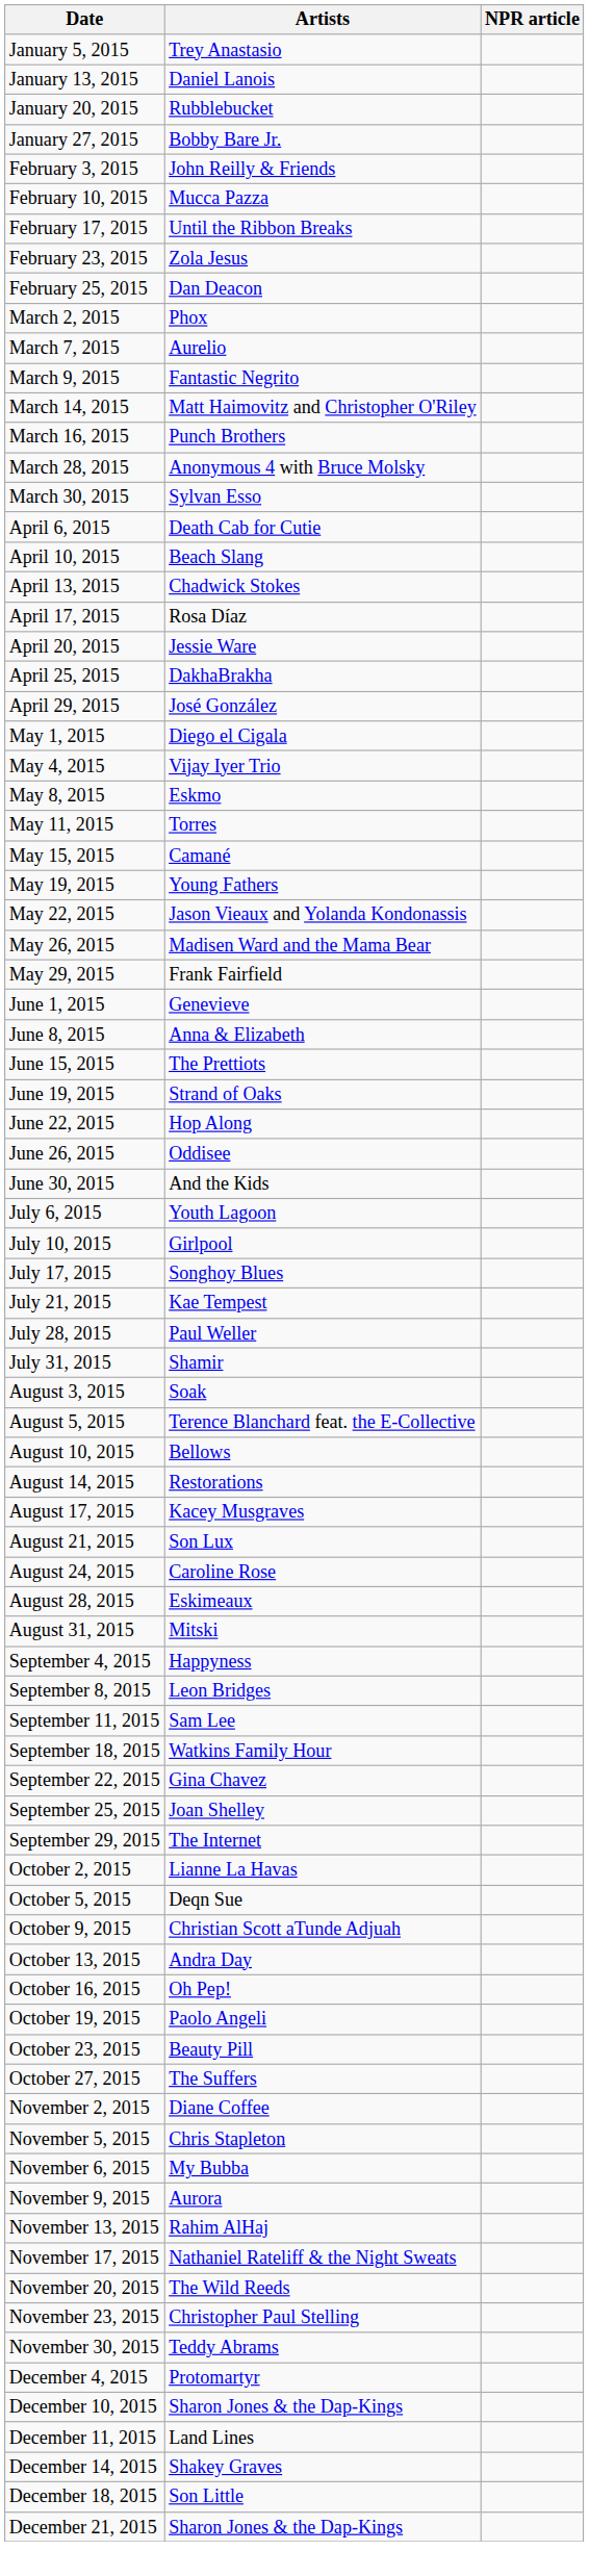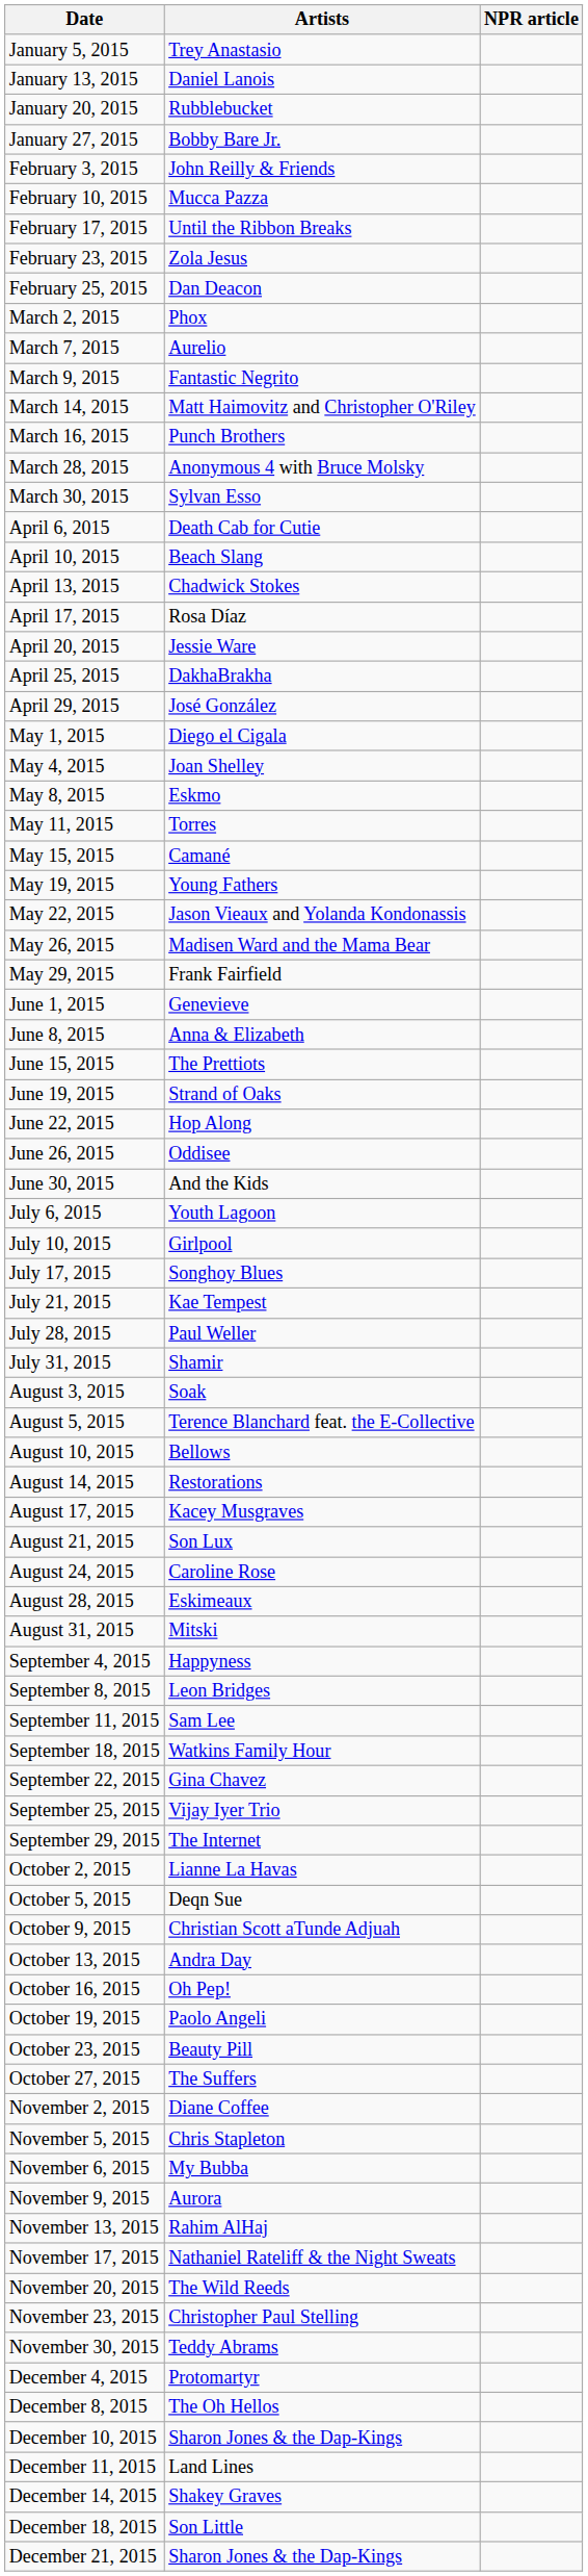 <table class="wikitable sortable mw-collapsible mw-collapsed">
 <tr>
 <th scope="col" data-sort-type="usLongDate">Date</th>
 <th scope="col">Artists</th>
 <th scope="col" class="unsortable">NPR article</th>
 </tr>
 <tr>
 <td>January 5, 2015</td>
 <td><a href='#'>Trey Anastasio</a></td>
 <td></td>
 </tr>
 <tr>
 <td>January 13, 2015</td>
 <td><a href='#'>Daniel Lanois</a></td>
 <td></td>
 </tr>
 <tr>
 <td>January 20, 2015</td>
 <td><a href='#'>Rubblebucket</a></td>
 <td></td>
 </tr>
 <tr>
 <td>January 27, 2015</td>
 <td><a href='#'>Bobby Bare Jr.</a></td>
 <td></td>
 </tr>
 <tr>
 <td>February 3, 2015</td>
 <td><a href='#'>John Reilly & Friends</a></td>
 <td></td>
 </tr>
 <tr>
 <td>February 10, 2015</td>
 <td><a href='#'>Mucca Pazza</a></td>
 <td></td>
 </tr>
 <tr>
 <td>February 17, 2015</td>
 <td><a href='#'>Until the Ribbon Breaks</a></td>
 <td></td>
 </tr>
 <tr>
 <td>February 23, 2015</td>
 <td><a href='#'>Zola Jesus</a></td>
 <td></td>
 </tr>
 <tr>
 <td>February 25, 2015</td>
 <td><a href='#'>Dan Deacon</a></td>
 <td></td>
 </tr>
 <tr>
 <td>March 2, 2015</td>
 <td><a href='#'>Phox</a></td>
 <td></td>
 </tr>
 <tr>
 <td>March 7, 2015</td>
 <td><a href='#'>Aurelio</a></td>
 <td></td>
 </tr>
 <tr>
 <td>March 9, 2015</td>
 <td><a href='#'>Fantastic Negrito</a></td>
 <td></td>
 </tr>
 <tr>
 <td>March 14, 2015</td>
 <td><a href='#'>Matt Haimovitz</a> and <a href='#'>Christopher O'Riley</a></td>
 <td></td>
 </tr>
 <tr>
 <td>March 16, 2015</td>
 <td><a href='#'>Punch Brothers</a></td>
 <td></td>
 </tr>
 <tr>
 <td>March 28, 2015</td>
 <td><a href='#'>Anonymous 4</a> with <a href='#'>Bruce Molsky</a></td>
 <td></td>
 </tr>
 <tr>
 <td>March 30, 2015</td>
 <td><a href='#'>Sylvan Esso</a></td>
 <td></td>
 </tr>
 <tr>
 <td>April 6, 2015</td>
 <td><a href='#'>Death Cab for Cutie</a></td>
 <td></td>
 </tr>
 <tr>
 <td>April 10, 2015</td>
 <td><a href='#'>Beach Slang</a></td>
 <td></td>
 </tr>
 <tr>
 <td>April 13, 2015</td>
 <td><a href='#'>Chadwick Stokes</a></td>
 <td></td>
 </tr>
 <tr>
 <td>April 17, 2015</td>
 <td>Rosa Díaz</td>
 <td></td>
 </tr>
 <tr>
 <td>April 20, 2015</td>
 <td><a href='#'>Jessie Ware</a></td>
 <td></td>
 </tr>
 <tr>
 <td>April 25, 2015</td>
 <td><a href='#'>DakhaBrakha</a></td>
 <td></td>
 </tr>
 <tr>
 <td>April 29, 2015</td>
 <td><a href='#'>José González</a></td>
 <td></td>
 </tr>
 <tr>
 <td>May 1, 2015</td>
 <td><a href='#'>Diego el Cigala</a></td>
 <td></td>
 </tr>
 <tr>
 <td>May 4, 2015</td>
-<td><a href='#'>Vijay Iyer Trio</a></td>
+<td><a href='#'>Joan Shelley</a></td>
 <td></td>
 </tr>
 <tr>
 <td>May 8, 2015</td>
 <td><a href='#'>Eskmo</a></td>
 <td></td>
 </tr>
 <tr>
 <td>May 11, 2015</td>
 <td><a href='#'>Torres</a></td>
 <td></td>
 </tr>
 <tr>
 <td>May 15, 2015</td>
 <td><a href='#'>Camané</a></td>
 <td></td>
 </tr>
 <tr>
 <td>May 19, 2015</td>
 <td><a href='#'>Young Fathers</a></td>
 <td></td>
 </tr>
 <tr>
 <td>May 22, 2015</td>
 <td><a href='#'>Jason Vieaux</a> and <a href='#'>Yolanda Kondonassis</a></td>
 <td></td>
 </tr>
 <tr>
 <td>May 26, 2015</td>
 <td><a href='#'>Madisen Ward and the Mama Bear</a></td>
 <td></td>
 </tr>
 <tr>
 <td>May 29, 2015</td>
 <td>Frank Fairfield</td>
 <td></td>
 </tr>
 <tr>
 <td>June 1, 2015</td>
 <td><a href='#'>Genevieve</a></td>
 <td></td>
 </tr>
 <tr>
 <td>June 8, 2015</td>
 <td><a href='#'>Anna & Elizabeth</a></td>
 <td></td>
 </tr>
 <tr>
 <td>June 15, 2015</td>
 <td data-sort-value="Prettiots, The"><a href='#'>The Prettiots</a></td>
 <td></td>
 </tr>
 <tr>
 <td>June 19, 2015</td>
 <td><a href='#'>Strand of Oaks</a></td>
 <td></td>
 </tr>
 <tr>
 <td>June 22, 2015</td>
 <td><a href='#'>Hop Along</a></td>
 <td></td>
 </tr>
 <tr>
 <td>June 26, 2015</td>
 <td><a href='#'>Oddisee</a></td>
 <td></td>
 </tr>
 <tr>
 <td>June 30, 2015</td>
 <td>And the Kids</td>
 <td></td>
 </tr>
 <tr>
 <td>July 6, 2015</td>
 <td><a href='#'>Youth Lagoon</a></td>
 <td></td>
 </tr>
 <tr>
 <td>July 10, 2015</td>
 <td><a href='#'>Girlpool</a></td>
 <td></td>
 </tr>
 <tr>
 <td>July 17, 2015</td>
 <td><a href='#'>Songhoy Blues</a></td>
 <td></td>
 </tr>
 <tr>
 <td>July 21, 2015</td>
 <td><a href='#'>Kae Tempest</a></td>
 <td></td>
 </tr>
 <tr>
 <td>July 28, 2015</td>
 <td><a href='#'>Paul Weller</a></td>
 <td></td>
 </tr>
 <tr>
 <td>July 31, 2015</td>
 <td><a href='#'>Shamir</a></td>
 <td></td>
 </tr>
 <tr>
 <td>August 3, 2015</td>
 <td><a href='#'>Soak</a></td>
 <td></td>
 </tr>
 <tr>
 <td>August 5, 2015</td>
 <td><a href='#'>Terence Blanchard</a> feat. <a href='#'>the E-Collective</a></td>
 <td></td>
 </tr>
 <tr>
 <td>August 10, 2015</td>
 <td><a href='#'>Bellows</a></td>
 <td></td>
 </tr>
 <tr>
 <td>August 14, 2015</td>
 <td><a href='#'>Restorations</a></td>
 <td></td>
 </tr>
 <tr>
 <td>August 17, 2015</td>
 <td><a href='#'>Kacey Musgraves</a></td>
 <td></td>
 </tr>
 <tr>
 <td>August 21, 2015</td>
 <td><a href='#'>Son Lux</a></td>
 <td></td>
 </tr>
 <tr>
 <td>August 24, 2015</td>
 <td><a href='#'>Caroline Rose</a></td>
 <td></td>
 </tr>
 <tr>
 <td>August 28, 2015</td>
 <td><a href='#'>Eskimeaux</a></td>
 <td></td>
 </tr>
 <tr>
 <td>August 31, 2015</td>
 <td><a href='#'>Mitski</a></td>
 <td></td>
 </tr>
 <tr>
 <td>September 4, 2015</td>
 <td><a href='#'>Happyness</a></td>
 <td></td>
 </tr>
 <tr>
 <td>September 8, 2015</td>
 <td><a href='#'>Leon Bridges</a></td>
 <td></td>
 </tr>
 <tr>
 <td>September 11, 2015</td>
 <td><a href='#'>Sam Lee</a></td>
 <td></td>
 </tr>
 <tr>
 <td>September 18, 2015</td>
 <td><a href='#'>Watkins Family Hour</a></td>
 <td></td>
 </tr>
 <tr>
 <td>September 22, 2015</td>
 <td><a href='#'>Gina Chavez</a></td>
 <td></td>
 </tr>
 <tr>
 <td>September 25, 2015</td>
-<td><a href='#'>Joan Shelley</a></td>
+<td><a href='#'>Vijay Iyer Trio</a></td>
 <td></td>
 </tr>
 <tr>
 <td>September 29, 2015</td>
 <td><a href='#'>The Internet</a></td>
 <td></td>
 </tr>
 <tr>
 <td>October 2, 2015</td>
 <td><a href='#'>Lianne La Havas</a></td>
 <td></td>
 </tr>
 <tr>
 <td>October 5, 2015</td>
 <td>Deqn Sue</td>
 <td></td>
 </tr>
 <tr>
 <td>October 9, 2015</td>
 <td><a href='#'>Christian Scott aTunde Adjuah</a></td>
 <td></td>
 </tr>
 <tr>
 <td>October 13, 2015</td>
 <td><a href='#'>Andra Day</a></td>
 <td></td>
 </tr>
 <tr>
 <td>October 16, 2015</td>
 <td><a href='#'>Oh Pep!</a></td>
 <td></td>
 </tr>
 <tr>
 <td>October 19, 2015</td>
 <td><a href='#'>Paolo Angeli</a></td>
 <td></td>
 </tr>
 <tr>
 <td>October 23, 2015</td>
 <td><a href='#'>Beauty Pill</a></td>
 <td></td>
 </tr>
 <tr>
 <td>October 27, 2015</td>
 <td data-sort-value="Surfers, The"><a href='#'>The Suffers</a></td>
 <td></td>
 </tr>
 <tr>
 <td>November 2, 2015</td>
 <td><a href='#'>Diane Coffee</a></td>
 <td></td>
 </tr>
 <tr>
 <td>November 5, 2015</td>
 <td><a href='#'>Chris Stapleton</a></td>
 <td></td>
 </tr>
 <tr>
 <td>November 6, 2015</td>
 <td><a href='#'>My Bubba</a></td>
 <td></td>
 </tr>
 <tr>
 <td>November 9, 2015</td>
 <td><a href='#'>Aurora</a></td>
 <td></td>
 </tr>
 <tr>
 <td>November 13, 2015</td>
 <td><a href='#'>Rahim AlHaj</a></td>
 <td></td>
 </tr>
 <tr>
 <td>November 17, 2015</td>
 <td><a href='#'>Nathaniel Rateliff & the Night Sweats</a></td>
 <td></td>
 </tr>
 <tr>
 <td>November 20, 2015</td>
 <td data-sort-value="Wild Reeds, The"><a href='#'>The Wild Reeds</a></td>
 <td></td>
 </tr>
 <tr>
 <td>November 23, 2015</td>
 <td><a href='#'>Christopher Paul Stelling</a></td>
 <td></td>
 </tr>
 <tr>
 <td>November 30, 2015</td>
 <td><a href='#'>Teddy Abrams</a></td>
 <td></td>
 </tr>
 <tr>
 <td>December 4, 2015</td>
 <td><a href='#'>Protomartyr</a></td>
 <td></td>
 </tr>
 <tr>
+<td>December 8, 2015</td>
+<td data-sort-value="Oh Hellos, The"><a href='#'>The Oh Hellos</a></td>
+<td></td>
+</tr>
+<tr>
 <td>December 10, 2015</td>
 <td><a href='#'>Sharon Jones & the Dap-Kings</a></td>
 <td></td>
 </tr>
 <tr>
 <td>December 11, 2015</td>
 <td>Land Lines</td>
 <td></td>
 </tr>
 <tr>
 <td>December 14, 2015</td>
 <td><a href='#'>Shakey Graves</a></td>
 <td></td>
 </tr>
 <tr>
 <td>December 18, 2015</td>
 <td><a href='#'>Son Little</a></td>
 <td></td>
 </tr>
 <tr>
 <td>December 21, 2015</td>
 <td><a href='#'>Sharon Jones & the Dap-Kings</a></td>
 <td></td>
 </tr>
 </table>
